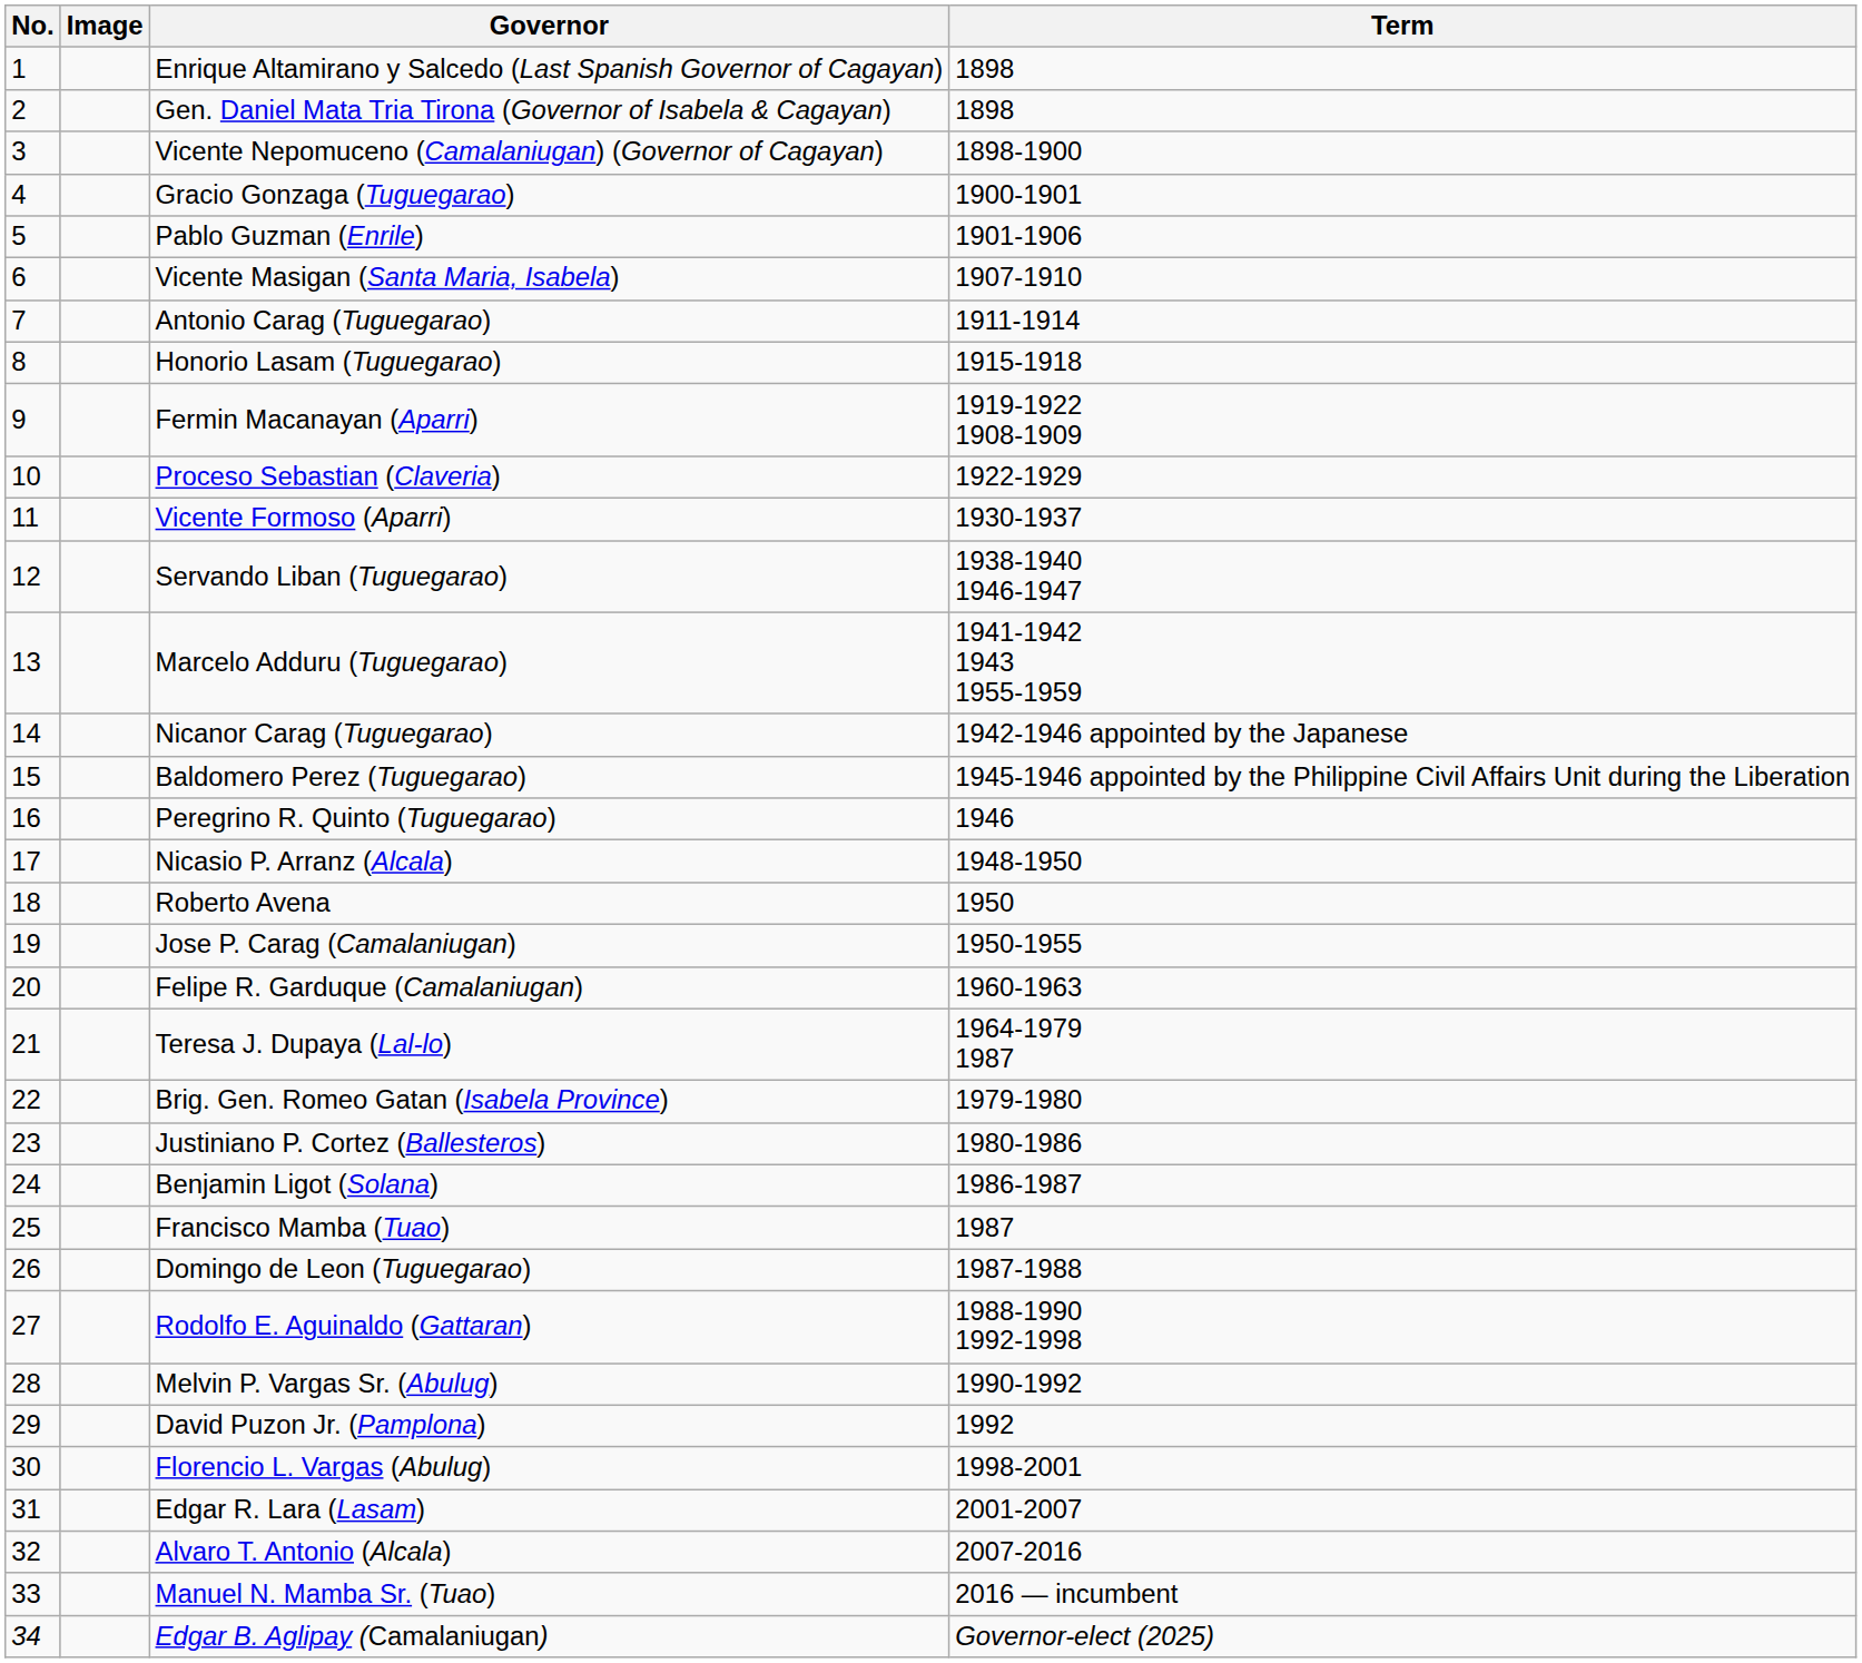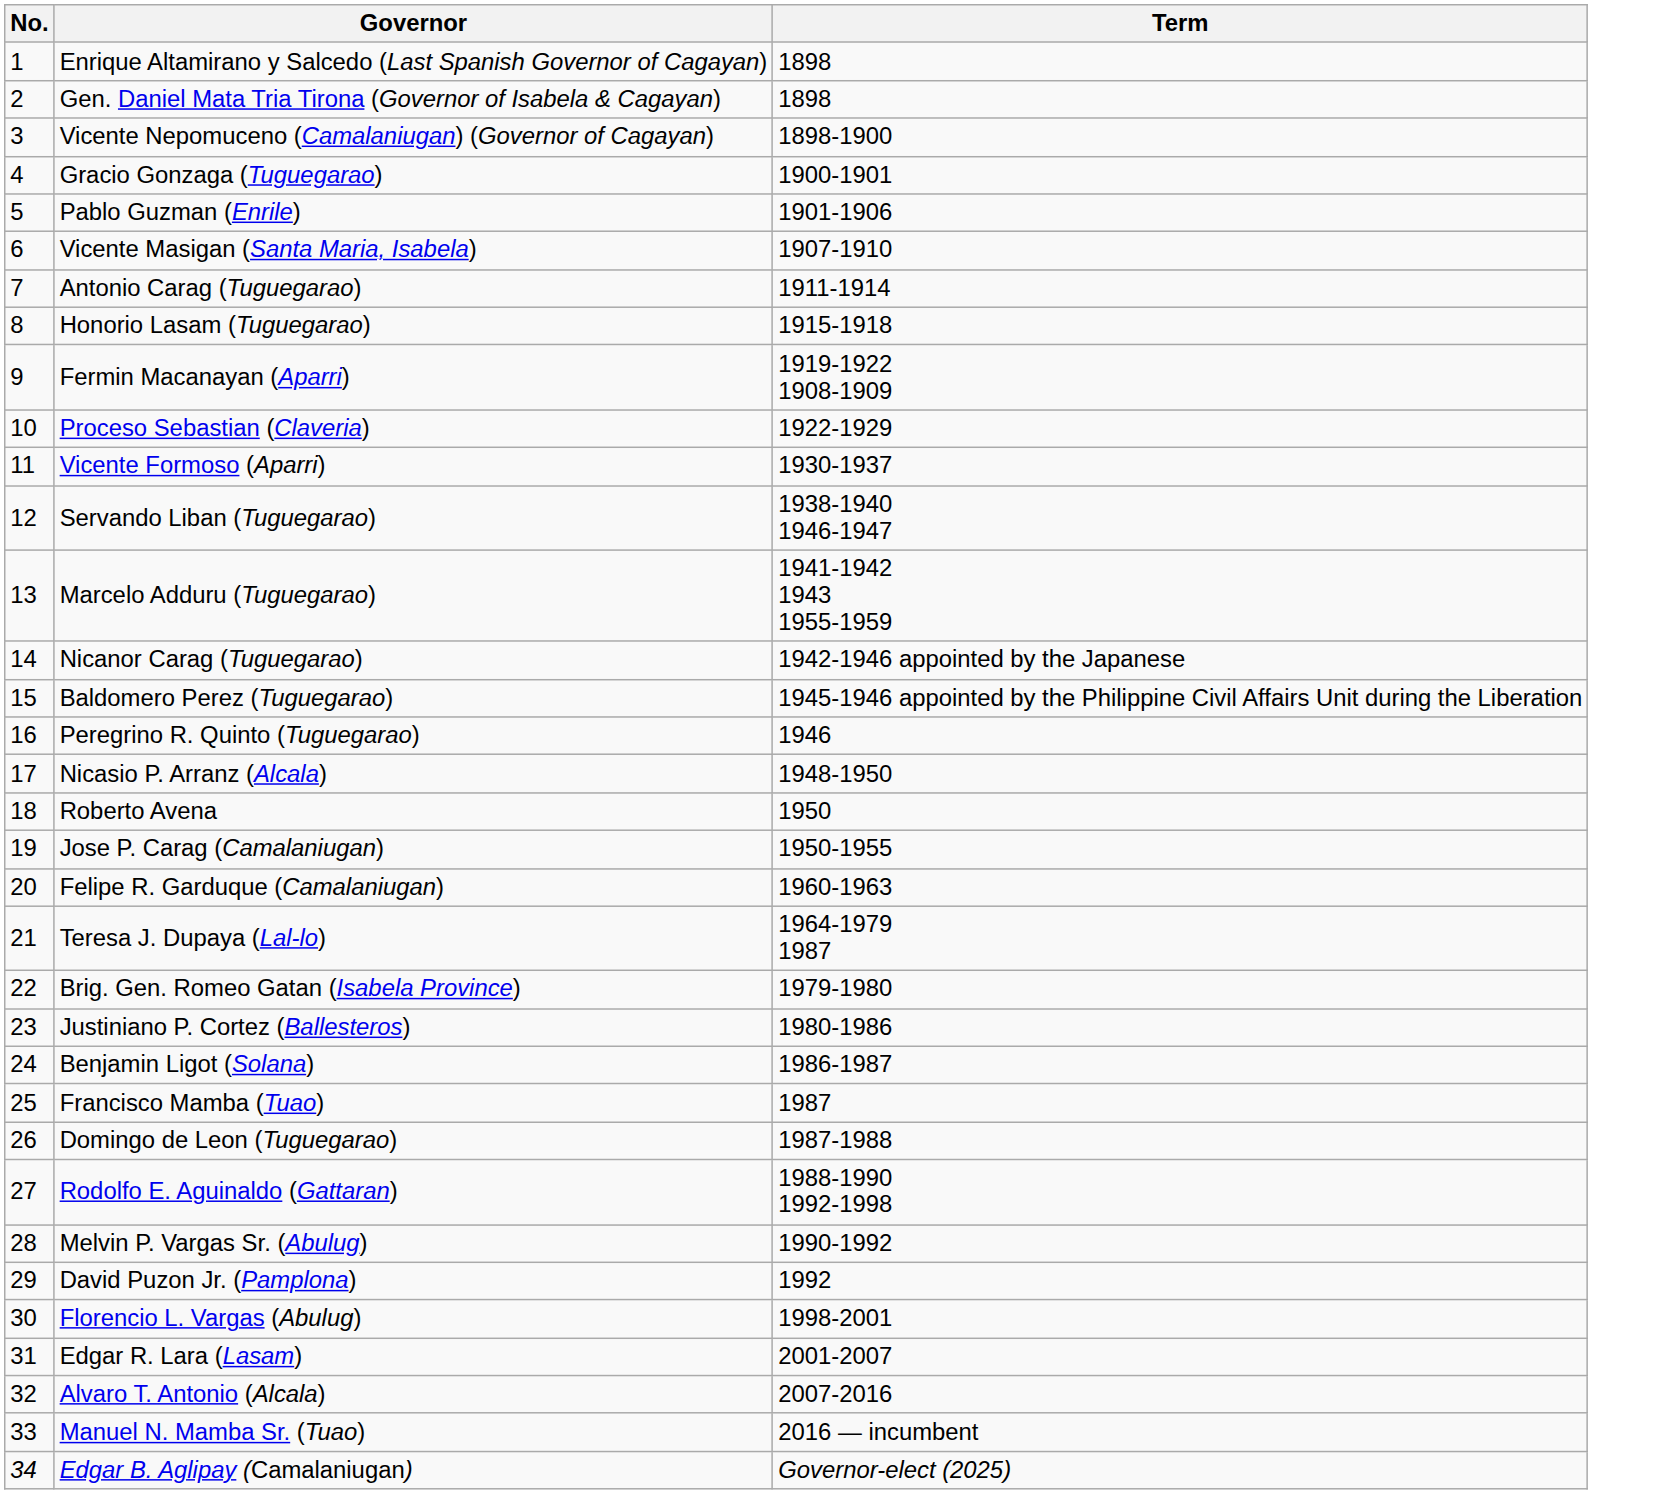 <table class="wikitable sortable">
 <tr>
 <th>No.</th>
-<th>Image</th>
 <th>Governor</th>
 <th>Term</th>
 </tr>
 <tr>
 <td>1</td>
-<td></td>
 <td>Enrique Altamirano y Salcedo (<em>Last Spanish Governor of Cagayan</em>)</td>
 <td>1898</td>
 </tr>
 <tr>
 <td>2</td>
-<td></td>
 <td>Gen. <a href='#'>Daniel Mata Tria Tirona</a> (<em>Governor of Isabela & Cagayan</em>)</td>
 <td>1898</td>
 </tr>
 <tr>
 <td>3</td>
-<td></td>
 <td>Vicente Nepomuceno (<em><a href='#'>Camalaniugan</a></em>) (<em>Governor of Cagayan</em>)</td>
 <td>1898-1900</td>
 </tr>
 <tr>
 <td>4</td>
-<td></td>
 <td>Gracio Gonzaga (<em><a href='#'>Tuguegarao</a></em>)</td>
 <td>1900-1901</td>
 </tr>
 <tr>
 <td>5</td>
-<td></td>
 <td>Pablo Guzman (<em><a href='#'>Enrile</a></em>)</td>
 <td>1901-1906</td>
 </tr>
 <tr>
 <td>6</td>
-<td></td>
 <td>Vicente Masigan (<em><a href='#'>Santa Maria, Isabela</a></em>)</td>
 <td>1907-1910</td>
 </tr>
 <tr>
 <td>7</td>
-<td></td>
 <td>Antonio Carag (<em>Tuguegarao</em>)</td>
 <td>1911-1914</td>
 </tr>
 <tr>
 <td>8</td>
-<td></td>
 <td>Honorio Lasam (<em>Tuguegarao</em>)</td>
 <td>1915-1918</td>
 </tr>
 <tr>
 <td>9</td>
-<td></td>
 <td>Fermin Macanayan (<em><a href='#'>Aparri</a></em>)</td>
 <td>1919-1922<br>1908-1909</td>
 </tr>
 <tr>
 <td>10</td>
-<td></td>
 <td><a href='#'>Proceso Sebastian</a> (<em><a href='#'>Claveria</a></em>)</td>
 <td>1922-1929</td>
 </tr>
 <tr>
 <td>11</td>
-<td></td>
 <td><a href='#'>Vicente Formoso</a> (<em>Aparri</em>)</td>
 <td>1930-1937</td>
 </tr>
 <tr>
 <td>12</td>
-<td></td>
 <td>Servando Liban (<em>Tuguegarao</em>)</td>
 <td>1938-1940<br>1946-1947</td>
 </tr>
 <tr>
 <td>13</td>
-<td></td>
 <td>Marcelo Adduru (<em>Tuguegarao</em>)</td>
 <td>1941-1942<br>1943<br>1955-1959</td>
 </tr>
 <tr>
 <td>14</td>
-<td></td>
 <td>Nicanor Carag (<em>Tuguegarao</em>)</td>
 <td>1942-1946 appointed by the Japanese</td>
 </tr>
 <tr>
 <td>15</td>
-<td></td>
 <td>Baldomero Perez (<em>Tuguegarao</em>)</td>
 <td>1945-1946 appointed by the Philippine Civil Affairs Unit during the Liberation</td>
 </tr>
 <tr>
 <td>16</td>
-<td></td>
 <td>Peregrino R. Quinto (<em>Tuguegarao</em>)</td>
 <td>1946</td>
 </tr>
 <tr>
 <td>17</td>
-<td></td>
 <td>Nicasio P. Arranz (<em><a href='#'>Alcala</a></em>)</td>
 <td>1948-1950</td>
 </tr>
 <tr>
 <td>18</td>
-<td></td>
 <td>Roberto Avena</td>
 <td>1950</td>
 </tr>
 <tr>
 <td>19</td>
-<td></td>
 <td>Jose P. Carag (<em>Camalaniugan</em>)</td>
 <td>1950-1955</td>
 </tr>
 <tr>
 <td>20</td>
-<td></td>
 <td>Felipe R. Garduque (<em>Camalaniugan</em>)</td>
 <td>1960-1963</td>
 </tr>
 <tr>
 <td>21</td>
-<td></td>
 <td>Teresa J. Dupaya (<em><a href='#'>Lal-lo</a></em>)</td>
 <td>1964-1979<br>1987</td>
 </tr>
 <tr>
 <td>22</td>
-<td></td>
 <td>Brig. Gen. Romeo Gatan (<em><a href='#'>Isabela Province</a></em>)</td>
 <td>1979-1980</td>
 </tr>
 <tr>
 <td>23</td>
-<td></td>
 <td>Justiniano P. Cortez (<em><a href='#'>Ballesteros</a></em>)</td>
 <td>1980-1986</td>
 </tr>
 <tr>
 <td>24</td>
-<td></td>
 <td>Benjamin Ligot (<em><a href='#'>Solana</a></em>)</td>
 <td>1986-1987</td>
 </tr>
 <tr>
 <td>25</td>
-<td></td>
 <td>Francisco Mamba (<em><a href='#'>Tuao</a></em>)</td>
 <td>1987</td>
 </tr>
 <tr>
 <td>26</td>
-<td></td>
 <td>Domingo de Leon (<em>Tuguegarao</em>)</td>
 <td>1987-1988</td>
 </tr>
 <tr>
 <td>27</td>
-<td></td>
 <td><a href='#'>Rodolfo E. Aguinaldo</a> (<em><a href='#'>Gattaran</a></em>)</td>
 <td>1988-1990<br>1992-1998</td>
 </tr>
 <tr>
 <td>28</td>
-<td></td>
 <td>Melvin P. Vargas Sr. (<em><a href='#'>Abulug</a></em>)</td>
 <td>1990-1992</td>
 </tr>
 <tr>
 <td>29</td>
-<td></td>
 <td>David Puzon Jr. (<em><a href='#'>Pamplona</a></em>)</td>
 <td>1992</td>
 </tr>
 <tr>
 <td>30</td>
-<td></td>
 <td><a href='#'>Florencio L. Vargas</a> (<em>Abulug</em>)</td>
 <td>1998-2001</td>
 </tr>
 <tr>
 <td>31</td>
-<td></td>
 <td>Edgar R. Lara (<em><a href='#'>Lasam</a></em>)</td>
 <td>2001-2007</td>
 </tr>
 <tr>
 <td>32</td>
-<td></td>
 <td><a href='#'>Alvaro T. Antonio</a> (<em>Alcala</em>)</td>
 <td>2007-2016</td>
 </tr>
 <tr>
 <td>33</td>
-<td></td>
 <td><a href='#'>Manuel N. Mamba Sr.</a> (<em>Tuao</em>)</td>
 <td>2016 — incumbent</td>
 </tr>
 <tr>
 <td><em>34</em></td>
-<td></td>
 <td><em><a href='#'>Edgar B. Aglipay</a> (</em>Camalaniugan<em>)</em></td>
 <td><em>Governor-elect (2025)</em></td>
 </tr>
 </table>
